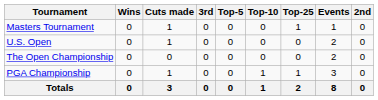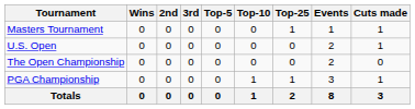 <table class=wikitable style=text-align:center>
 <tr>
 <th>Tournament</th>
 <th>Wins</th>
-<th>Cuts made</th>
+<th>2nd</th>
 <th>3rd</th>
 <th>Top-5</th>
 <th>Top-10</th>
 <th>Top-25</th>
 <th>Events</th>
-<th>2nd</th>
+<th>Cuts made</th>
 </tr>
 <tr>
 <td align=left><a href='#'>Masters Tournament</a></td>
 <td>0</td>
-<td>1</td>
+<td>0</td>
 <td>0</td>
 <td>0</td>
 <td>0</td>
 <td>1</td>
 <td>1</td>
-<td>0</td>
+<td>1</td>
 </tr>
 <tr>
 <td align=left><a href='#'>U.S. Open</a></td>
 <td>0</td>
-<td>1</td>
+<td>0</td>
 <td>0</td>
 <td>0</td>
 <td>0</td>
 <td>0</td>
 <td>2</td>
-<td>0</td>
+<td>1</td>
 </tr>
 <tr>
 <td align=left><a href='#'>The Open Championship</a></td>
 <td>0</td>
 <td>0</td>
 <td>0</td>
 <td>0</td>
 <td>0</td>
 <td>0</td>
 <td>2</td>
 <td>0</td>
 </tr>
 <tr>
 <td align=left><a href='#'>PGA Championship</a></td>
 <td>0</td>
-<td>1</td>
+<td>0</td>
 <td>0</td>
 <td>0</td>
 <td>1</td>
 <td>1</td>
 <td>3</td>
-<td>0</td>
+<td>1</td>
 </tr>
 <tr>
 <th>Totals</th>
 <th>0</th>
-<th>3</th>
+<th>0</th>
 <th>0</th>
 <th>0</th>
 <th>1</th>
 <th>2</th>
 <th>8</th>
-<th>0</th>
+<th>3</th>
 </tr>
 </table>
